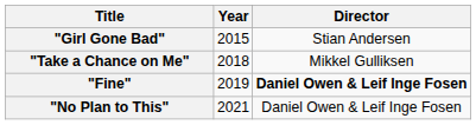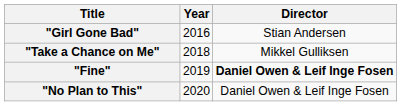 <table class="wikitable plainrowheaders" style="text-align:center;">
 <tr>
 <th scope="col" style="width:14em;">Title</th>
 <th scope="col" style="width:1em;">Year</th>
 <th scope="col">Director</th>
 </tr>
 <tr>
 <th scope="row">"Girl Gone Bad"</th>
-<td>2015</td>
+<td>2016</td>
 <td>Stian Andersen</td>
 </tr>
 <tr>
 <th scope="row">"Take a Chance on Me"</th>
 <td>2018</td>
 <td>Mikkel Gulliksen</td>
 </tr>
 <tr>
 <th scope="row">"Fine"</th>
 <td>2019</td>
 <td><strong>Daniel Owen & Leif Inge Fosen</strong></td>
 </tr>
 <tr>
 <th scope="row">"No Plan to This"</th>
-<td>2021</td>
+<td>2020</td>
 <td>Daniel Owen & Leif Inge Fosen</td>
 </tr>
 </table>
